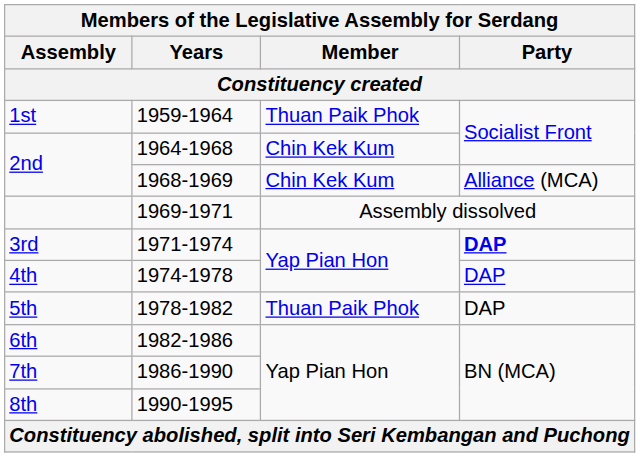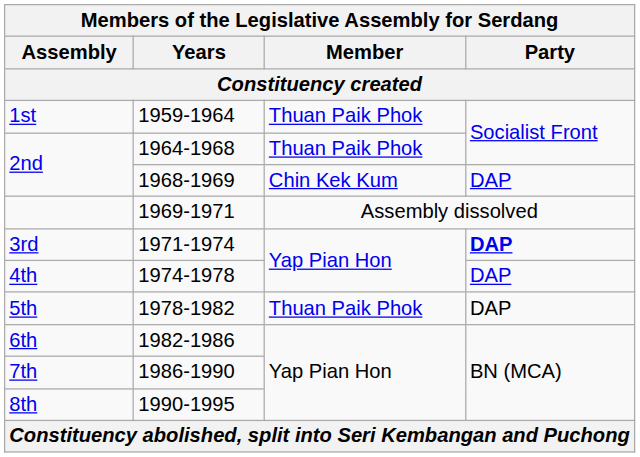 <table class=wikitable>
 <tr>
 <th colspan=4>Members of the Legislative Assembly for Serdang</th>
 </tr>
 <tr>
 <th>Assembly</th>
 <th>Years</th>
 <th>Member</th>
 <th>Party</th>
 </tr>
 <tr>
 <th colspan=4 align=center><em>Constituency created</em></th>
 </tr>
 <tr>
 <td><a href='#'>1st</a></td>
 <td>1959-1964</td>
 <td><a href='#'>Thuan Paik Phok</a></td>
 <td rowspan=2><a href='#'>Socialist Front</a></td>
 </tr>
 <tr>
 <td rowspan=2><a href='#'>2nd</a></td>
 <td>1964-1968</td>
-<td><a href='#'>Chin Kek Kum</a></td>
+<td><a href='#'>Thuan Paik Phok</a></td>
 </tr>
 <tr>
 <td>1968-1969</td>
 <td><a href='#'>Chin Kek Kum</a></td>
-<td><a href='#'>Alliance</a> (MCA)</td>
+<td><a href='#'>DAP</a></td>
 </tr>
 <tr>
 <td></td>
 <td>1969-1971</td>
 <td colspan=2 align=center>Assembly dissolved</td>
 </tr>
 <tr>
 <td><a href='#'>3rd</a></td>
 <td>1971-1974</td>
 <td rowspan=2><a href='#'>Yap Pian Hon</a></td>
 <td><strong><a href='#'>DAP</a></strong></td>
 </tr>
 <tr>
 <td><a href='#'>4th</a></td>
 <td>1974-1978</td>
 <td><a href='#'>DAP</a></td>
 </tr>
 <tr>
 <td><a href='#'>5th</a></td>
 <td>1978-1982</td>
 <td><a href='#'>Thuan Paik Phok</a></td>
 <td>DAP</td>
 </tr>
 <tr>
 <td><a href='#'>6th</a></td>
 <td>1982-1986</td>
 <td rowspan=3>Yap Pian Hon</td>
 <td rowspan=3>BN (MCA)</td>
 </tr>
 <tr>
 <td><a href='#'>7th</a></td>
 <td>1986-1990</td>
 </tr>
 <tr>
 <td><a href='#'>8th</a></td>
 <td>1990-1995</td>
 </tr>
 <tr>
 <th colspan=4 align=center><em>Constituency abolished, split into Seri Kembangan and Puchong</em></th>
 </tr>
 </table>
